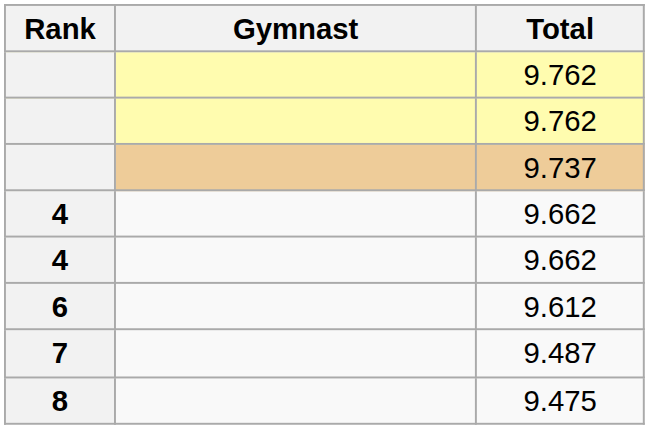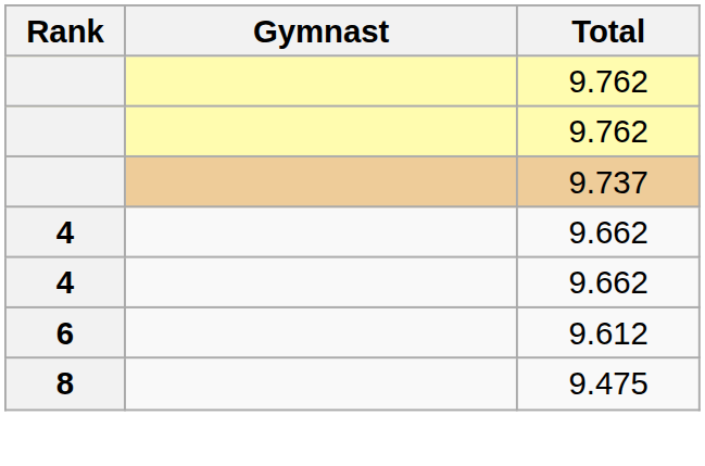 <table class="wikitable sortable" style="text-align:center; font-size:95%">
 <tr>
 <th scope="col" style="width:50px;">Rank</th>
 <th scope="col" style="width:180px;">Gymnast</th>
 <th scope="col" style="width:80px;">Total</th>
 </tr>
 <tr style="background:#fffcaf;">
 <th scope=row style="text-align:center"></th>
 <td style="text-align:left;"></td>
 <td>9.762</td>
 </tr>
 <tr style="background:#fffcaf;">
 <th scope=row style="text-align:center"></th>
 <td style="text-align:left;"></td>
 <td>9.762</td>
 </tr>
 <tr style="background:#ec9;">
 <th scope=row style="text-align:center"></th>
 <td style="text-align:left;"></td>
 <td>9.737</td>
 </tr>
 <tr>
 <th scope=row style="text-align:center">4</th>
 <td style="text-align:left;"></td>
 <td>9.662</td>
 </tr>
 <tr>
 <th scope=row style="text-align:center">4</th>
 <td style="text-align:left;"></td>
 <td>9.662</td>
 </tr>
 <tr>
 <th scope=row style="text-align:center">6</th>
 <td style="text-align:left;"></td>
 <td>9.612</td>
 </tr>
 <tr>
-<th scope=row style="text-align:center">7</th>
-<td style="text-align:left;"></td>
-<td>9.487</td>
-</tr>
-<tr>
 <th scope=row style="text-align:center">8</th>
 <td style="text-align:left;"></td>
 <td>9.475</td>
 </tr>
 </table>
